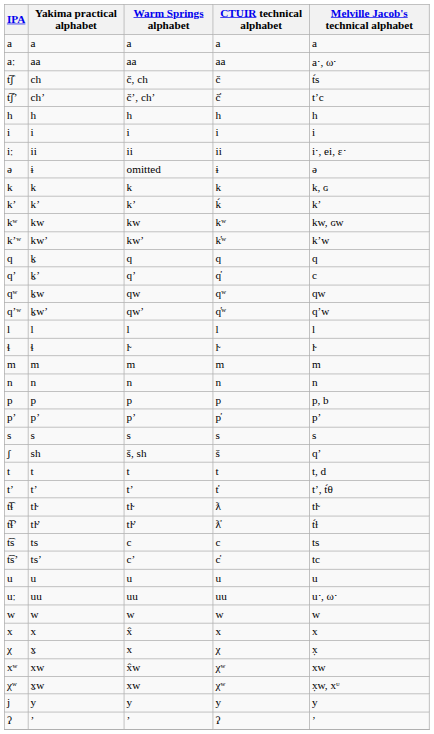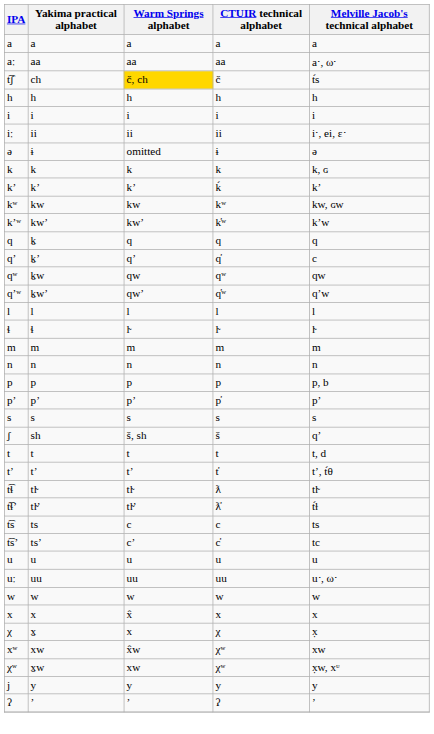 <table class="wikitable">
 <tr>
 <th><a href='#'>IPA</a></th>
 <th>Yakima practical alphabet</th>
 <th><a href='#'>Warm Springs</a> alphabet</th>
 <th><a href='#'>CTUIR</a> technical alphabet</th>
 <th><a href='#'>Melville Jacob's</a> technical alphabet</th>
 </tr>
 <tr>
 <td>a</td>
 <td>a</td>
 <td>a</td>
 <td>a</td>
 <td>a</td>
 </tr>
 <tr>
 <td>aː</td>
 <td>aa</td>
 <td>aa</td>
 <td>aa</td>
 <td>a⋅, ω⋅</td>
 </tr>
 <tr>
 <td>t͡ʃ</td>
 <td>ch</td>
-<td>č, ch</td>
+<td style="background: gold;">č, ch</td>
 <td>č</td>
 <td>t́s</td>
-</tr>
-<tr>
-<td>t͡ʃʼ</td>
-<td>chʼ</td>
-<td>čʼ, chʼ</td>
-<td>č̓</td>
-<td>tʼc</td>
 </tr>
 <tr>
 <td>h</td>
 <td>h</td>
 <td>h</td>
 <td>h</td>
 <td>h</td>
 </tr>
 <tr>
 <td>i</td>
 <td>i</td>
 <td>i</td>
 <td>i</td>
 <td>i</td>
 </tr>
 <tr>
 <td>iː</td>
 <td>ii</td>
 <td>ii</td>
 <td>ii</td>
 <td>i⋅, ei, ɛ⋅</td>
 </tr>
 <tr>
 <td>ə</td>
 <td>ɨ</td>
 <td>omitted</td>
 <td>ɨ</td>
 <td>ə</td>
 </tr>
 <tr>
 <td>k</td>
 <td>k</td>
 <td>k</td>
 <td>k</td>
 <td>k, ɢ</td>
 </tr>
 <tr>
 <td>kʼ</td>
 <td>kʼ</td>
 <td>kʼ</td>
 <td>ḱ</td>
 <td>kʼ</td>
 </tr>
 <tr>
 <td>kʷ</td>
 <td>kw</td>
 <td>kw</td>
 <td>kʷ</td>
 <td>kw, ɢw</td>
 </tr>
 <tr>
 <td>kʼʷ</td>
 <td>kwʼ</td>
 <td>kwʼ</td>
 <td>k̓ʷ</td>
 <td>kʼw</td>
 </tr>
 <tr>
 <td>q</td>
 <td>ḵ</td>
 <td>q</td>
 <td>q</td>
 <td>q</td>
 </tr>
 <tr>
 <td>qʼ</td>
 <td>ḵʼ</td>
 <td>qʼ</td>
 <td>q̓</td>
 <td>c</td>
 </tr>
 <tr>
 <td>qʷ</td>
 <td>ḵw</td>
 <td>qw</td>
 <td>qʷ</td>
 <td>qw</td>
 </tr>
 <tr>
 <td>qʼʷ</td>
 <td>ḵwʼ</td>
 <td>qwʼ</td>
 <td>q̓ʷ</td>
 <td>qʼw</td>
 </tr>
 <tr>
 <td>l</td>
 <td>l</td>
 <td>l</td>
 <td>l</td>
 <td>l</td>
 </tr>
 <tr>
 <td>ɬ</td>
 <td>ɬ</td>
 <td>l̴</td>
 <td>l̴</td>
 <td>l̴</td>
 </tr>
 <tr>
 <td>m</td>
 <td>m</td>
 <td>m</td>
 <td>m</td>
 <td>m</td>
 </tr>
 <tr>
 <td>n</td>
 <td>n</td>
 <td>n</td>
 <td>n</td>
 <td>n</td>
 </tr>
 <tr>
 <td>p</td>
 <td>p</td>
 <td>p</td>
 <td>p</td>
 <td>p, b</td>
 </tr>
 <tr>
 <td>pʼ</td>
 <td>pʼ</td>
 <td>pʼ</td>
 <td>p̓</td>
 <td>pʼ</td>
 </tr>
 <tr>
 <td>s</td>
 <td>s</td>
 <td>s</td>
 <td>s</td>
 <td>s</td>
 </tr>
 <tr>
 <td>ʃ</td>
 <td>sh</td>
 <td>š, sh</td>
 <td>š</td>
 <td>qʼ</td>
 </tr>
 <tr>
 <td>t</td>
 <td>t</td>
 <td>t</td>
 <td>t</td>
 <td>t, d</td>
 </tr>
 <tr>
 <td>tʼ</td>
 <td>tʼ</td>
 <td>tʼ</td>
 <td>t̓</td>
 <td>tʼ, t́θ</td>
 </tr>
 <tr>
 <td>t͡ɬ</td>
 <td>tl̴</td>
 <td>tl̴</td>
 <td>ƛ</td>
 <td>tl̴</td>
 </tr>
 <tr>
 <td>t͡ɬʼ</td>
 <td>tl̴ʼ</td>
 <td>tl̴ʼ</td>
 <td>ƛ̓</td>
 <td>t́ɫ</td>
 </tr>
 <tr>
 <td>t͡s</td>
 <td>ts</td>
 <td>c</td>
 <td>c</td>
 <td>ts</td>
 </tr>
 <tr>
 <td>t͡sʼ</td>
 <td>tsʼ</td>
 <td>cʼ</td>
 <td>c̓</td>
 <td>tc</td>
 </tr>
 <tr>
 <td>u</td>
 <td>u</td>
 <td>u</td>
 <td>u</td>
 <td>u</td>
 </tr>
 <tr>
 <td>uː</td>
 <td>uu</td>
 <td>uu</td>
 <td>uu</td>
 <td>u⋅, ω⋅</td>
 </tr>
 <tr>
 <td>w</td>
 <td>w</td>
 <td>w</td>
 <td>w</td>
 <td>w</td>
 </tr>
 <tr>
 <td>x</td>
 <td>x</td>
 <td>x̂</td>
 <td>x</td>
 <td>x</td>
 </tr>
 <tr>
 <td>χ</td>
 <td>x̱</td>
 <td>x</td>
 <td>χ</td>
 <td>x̣</td>
 </tr>
 <tr>
 <td>xʷ</td>
 <td>xw</td>
 <td>x̂w</td>
 <td>χʷ</td>
 <td>xw</td>
 </tr>
 <tr>
 <td>χʷ</td>
 <td>x̱w</td>
 <td>xw</td>
 <td>χʷ</td>
 <td>x̣w, xᶸ</td>
 </tr>
 <tr>
 <td>j</td>
 <td>y</td>
 <td>y</td>
 <td>y</td>
 <td>y</td>
 </tr>
 <tr>
 <td>ʔ</td>
 <td>ʼ</td>
 <td>ʼ</td>
 <td>ʔ</td>
 <td>ʼ</td>
 </tr>
 <tr>
 </tr>
 </table>
